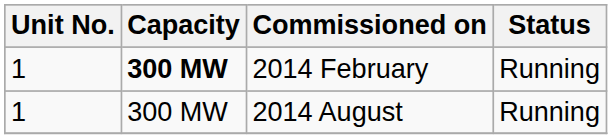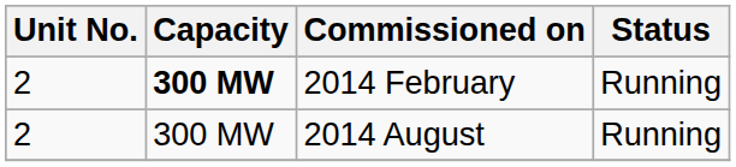 <table class="sortable wikitable">
 <tr>
 <th>Unit No.</th>
 <th>Capacity</th>
 <th>Commissioned on</th>
 <th>Status</th>
 </tr>
 <tr>
-<td>1</td>
+<td>2</td>
 <td><strong>300 MW</strong></td>
 <td>2014 February</td>
 <td>Running </td>
 </tr>
 <tr>
-<td>1</td>
+<td>2</td>
 <td>300 MW</td>
 <td>2014 August</td>
 <td>Running </td>
 </tr>
 <tr>
 </tr>
 </table>
